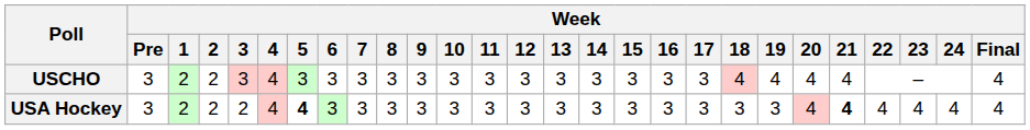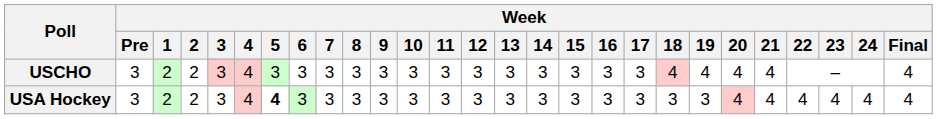 <table class="wikitable" style="white-space:nowrap;">
 <tr>
 <th scope="col" width="100" rowspan="2">Poll</th>
 <th colspan="26">Week</th>
 </tr>
 <tr>
 <th scope="col" width="30">Pre</th>
 <th scope="col" width="30">1</th>
 <th scope="col" width="30">2</th>
 <th scope="col" width="30">3</th>
 <th scope="col" width="30">4</th>
 <th scope="col" width="30">5</th>
 <th scope="col" width="30">6</th>
 <th scope="col" width="30">7</th>
 <th scope="col" width="30">8</th>
 <th scope="col" width="30">9</th>
 <th scope="col" width="30">10</th>
 <th scope="col" width="30">11</th>
 <th scope="col" width="30">12</th>
 <th scope="col" width="30">13</th>
 <th scope="col" width="30">14</th>
 <th scope="col" width="30">15</th>
 <th scope="col" width="30">16</th>
 <th scope="col" width="30">17</th>
 <th scope="col" width="30">18</th>
 <th scope="col" width="30">19</th>
 <th scope="col" width="30">20</th>
 <th scope="col" width="30">21</th>
 <th scope="col" width="30">22</th>
 <th scope="col" width="30">23</th>
 <th scope="col" width="30">24</th>
 <th scope="col" width="30">Final</th>
 </tr>
 <tr style="text-align:center;">
 <th>USCHO</th>
 <td bgcolor="#fff">3</td>
 <td bgcolor="#cfc">2</td>
 <td bgcolor="#fff">2</td>
 <td bgcolor="#fcc">3</td>
 <td bgcolor="#fcc">4</td>
 <td bgcolor="#cfc">3</td>
 <td bgcolor="#fff">3</td>
 <td bgcolor="#fff">3</td>
 <td bgcolor="#fff">3</td>
 <td bgcolor="#fff">3</td>
 <td bgcolor="#fff">3</td>
 <td bgcolor="#fff">3</td>
 <td bgcolor="#fff">3</td>
 <td bgcolor="#fff">3</td>
 <td bgcolor="#fff">3</td>
 <td bgcolor="#fff">3</td>
 <td bgcolor="#fff">3</td>
 <td bgcolor="#fff">3</td>
 <td bgcolor="#fcc">4</td>
 <td bgcolor="#fff">4</td>
 <td bgcolor="#fff">4</td>
 <td bgcolor="#fff">4</td>
 <td colspan="3" bgcolor="#fff">–</td>
 <td bgcolor="#fff">4</td>
 </tr>
 <tr style="text-align:center;">
 <th>USA Hockey</th>
 <td bgcolor="#fff">3</td>
 <td bgcolor="#cfc">2</td>
 <td bgcolor="#fff">2</td>
-<td bgcolor="#fff">2</td>
+<td bgcolor="#fff">3</td>
 <td bgcolor="#fcc">4</td>
 <td bgcolor="#fff"><strong>4</strong></td>
 <td bgcolor="#cfc">3</td>
 <td bgcolor="#fff">3</td>
 <td bgcolor="#fff">3</td>
 <td bgcolor="#fff">3</td>
 <td bgcolor="#fff">3</td>
 <td bgcolor="#fff">3</td>
 <td bgcolor="#fff">3</td>
 <td bgcolor="#fff">3</td>
 <td bgcolor="#fff">3</td>
 <td bgcolor="#fff">3</td>
 <td bgcolor="#fff">3</td>
 <td bgcolor="#fff">3</td>
 <td bgcolor="#fff">3</td>
 <td bgcolor="#fff">3</td>
 <td bgcolor="#fcc">4</td>
-<td bgcolor="#fff"><strong>4</strong></td>
+<td bgcolor="#fff">4</td>
 <td bgcolor="#fff">4</td>
 <td bgcolor="#fff">4</td>
 <td bgcolor="#fff">4</td>
 <td bgcolor="#fff">4</td>
 </tr>
 </table>
